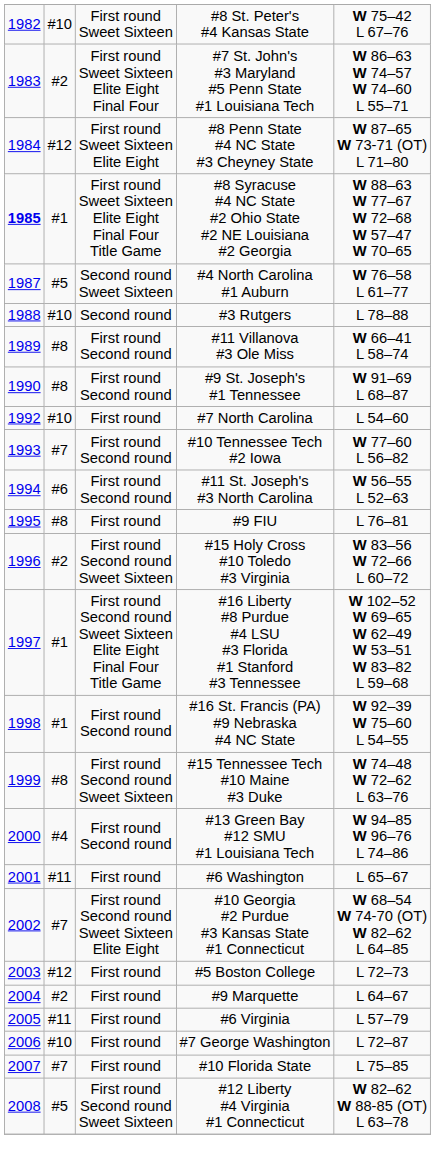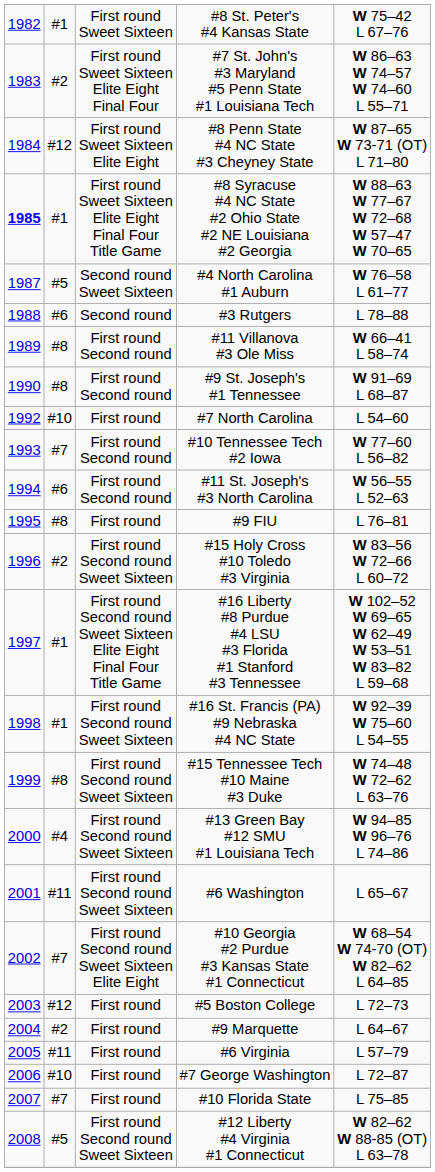 <table class="wikitable" style="text-align:center">
 <tr>
 </tr>
 <tr>
 <td rowspan=1><a href='#'>1982</a></td>
-<td>#10</td>
+<td>#1</td>
 <td>First round<br>Sweet Sixteen</td>
 <td>#8 St. Peter's<br>#4 Kansas State</td>
 <td><strong>W</strong> 75–42<br>L 67–76</td>
 </tr>
 <tr style="text-align:center;">
 <td rowspan=1><a href='#'>1983</a></td>
 <td>#2</td>
 <td>First round<br>Sweet Sixteen<br>Elite Eight<br>Final Four</td>
 <td>#7 St. John's<br>#3 Maryland<br>#5 Penn State<br>#1 Louisiana Tech</td>
 <td><strong>W</strong> 86–63<br><strong>W</strong> 74–57<br><strong>W</strong> 74–60<br>L 55–71</td>
 </tr>
 <tr style="text-align:center;">
 <td rowspan=1><a href='#'>1984</a></td>
 <td>#12</td>
 <td>First round<br>Sweet Sixteen<br>Elite Eight</td>
 <td>#8 Penn State<br>#4 NC State<br>#3 Cheyney State</td>
 <td><strong>W</strong> 87–65<br><strong>W</strong> 73-71 (OT)<br>L 71–80</td>
 </tr>
 <tr style="text-align:center;">
 <td rowspan=1><strong><a href='#'>1985</a></strong></td>
 <td>#1</td>
 <td>First round<br>Sweet Sixteen<br>Elite Eight<br>Final Four<br>Title Game</td>
 <td>#8 Syracuse<br>#4 NC State<br>#2 Ohio State<br>#2 NE Louisiana<br>#2 Georgia</td>
 <td><strong>W</strong> 88–63<br><strong>W</strong> 77–67<br><strong>W</strong> 72–68<br><strong>W</strong> 57–47<br><strong>W</strong> 70–65</td>
 </tr>
 <tr style="text-align:center;">
 <td rowspan=1><a href='#'>1987</a></td>
 <td>#5</td>
 <td>Second round<br>Sweet Sixteen</td>
 <td>#4 North Carolina<br>#1 Auburn</td>
 <td><strong>W</strong> 76–58<br>L 61–77</td>
 </tr>
 <tr style="text-align:center;">
 <td rowspan=1><a href='#'>1988</a></td>
-<td>#10</td>
+<td>#6</td>
 <td>Second round</td>
 <td>#3 Rutgers</td>
 <td>L 78–88</td>
 </tr>
 <tr style="text-align:center;">
 <td rowspan=1><a href='#'>1989</a></td>
 <td>#8</td>
 <td>First round<br>Second round</td>
 <td>#11 Villanova<br>#3 Ole Miss</td>
 <td><strong>W</strong> 66–41<br>L 58–74</td>
 </tr>
 <tr style="text-align:center;">
 <td rowspan=1><a href='#'>1990</a></td>
 <td>#8</td>
 <td>First round<br>Second round</td>
 <td>#9 St. Joseph's<br>#1 Tennessee</td>
 <td><strong>W</strong> 91–69<br>L 68–87</td>
 </tr>
 <tr style="text-align:center;">
 <td rowspan=1><a href='#'>1992</a></td>
 <td>#10</td>
 <td>First round</td>
 <td>#7 North Carolina</td>
 <td>L 54–60</td>
 </tr>
 <tr style="text-align:center;">
 <td rowspan=1><a href='#'>1993</a></td>
 <td>#7</td>
 <td>First round<br>Second round</td>
 <td>#10 Tennessee Tech<br>#2 Iowa</td>
 <td><strong>W</strong> 77–60<br>L 56–82</td>
 </tr>
 <tr style="text-align:center;">
 <td rowspan=1><a href='#'>1994</a></td>
 <td>#6</td>
 <td>First round<br>Second round</td>
 <td>#11 St. Joseph's<br>#3 North Carolina</td>
 <td><strong>W</strong> 56–55<br>L 52–63</td>
 </tr>
 <tr style="text-align:center;">
 <td rowspan=1><a href='#'>1995</a></td>
 <td>#8</td>
 <td>First round</td>
 <td>#9 FIU</td>
 <td>L 76–81</td>
 </tr>
 <tr style="text-align:center;">
 <td rowspan=1><a href='#'>1996</a></td>
 <td>#2</td>
 <td>First round<br>Second round<br>Sweet Sixteen</td>
 <td>#15 Holy Cross<br>#10 Toledo<br>#3 Virginia</td>
 <td><strong>W</strong> 83–56<br><strong>W</strong> 72–66<br>L 60–72</td>
 </tr>
 <tr style="text-align:center;">
 <td rowspan=1><a href='#'>1997</a></td>
 <td>#1</td>
 <td>First round<br>Second round<br>Sweet Sixteen<br>Elite Eight<br>Final Four<br>Title Game</td>
 <td>#16 Liberty<br>#8 Purdue<br>#4 LSU<br>#3 Florida<br>#1 Stanford<br>#3 Tennessee</td>
 <td><strong>W</strong> 102–52<br><strong>W</strong> 69–65<br><strong>W</strong> 62–49<br><strong>W</strong> 53–51<br><strong>W</strong> 83–82<br>L 59–68</td>
 </tr>
 <tr style="text-align:center;">
 <td rowspan=1><a href='#'>1998</a></td>
 <td>#1</td>
-<td>First round<br>Second round</td>
+<td>First round<br>Second round<br>Sweet Sixteen</td>
 <td>#16 St. Francis (PA)<br>#9 Nebraska<br>#4 NC State</td>
 <td><strong>W</strong> 92–39<br><strong>W</strong> 75–60<br>L 54–55</td>
 </tr>
 <tr style="text-align:center;">
 <td rowspan=1><a href='#'>1999</a></td>
 <td>#8</td>
 <td>First round<br>Second round<br>Sweet Sixteen</td>
 <td>#15 Tennessee Tech<br>#10 Maine<br>#3 Duke</td>
 <td><strong>W</strong> 74–48<br><strong>W</strong> 72–62<br>L 63–76</td>
 </tr>
 <tr style="text-align:center;">
 <td rowspan=1><a href='#'>2000</a></td>
 <td>#4</td>
-<td>First round<br>Second round</td>
+<td>First round<br>Second round<br>Sweet Sixteen</td>
 <td>#13 Green Bay<br>#12 SMU<br>#1 Louisiana Tech</td>
 <td><strong>W</strong> 94–85<br><strong>W</strong> 96–76<br>L 74–86</td>
 </tr>
 <tr style="text-align:center;">
 <td rowspan=1><a href='#'>2001</a></td>
 <td>#11</td>
-<td>First round</td>
+<td>First round<br>Second round<br>Sweet Sixteen</td>
 <td>#6 Washington</td>
 <td>L 65–67</td>
 </tr>
 <tr style="text-align:center;">
 <td rowspan=1><a href='#'>2002</a></td>
 <td>#7</td>
 <td>First round<br>Second round<br>Sweet Sixteen<br>Elite Eight</td>
 <td>#10 Georgia<br>#2 Purdue<br>#3 Kansas State<br>#1 Connecticut</td>
 <td><strong>W</strong> 68–54<br><strong>W</strong> 74-70 (OT)<br><strong>W</strong> 82–62<br>L 64–85</td>
 </tr>
 <tr style="text-align:center;">
 <td rowspan=1><a href='#'>2003</a></td>
 <td>#12</td>
 <td>First round</td>
 <td>#5 Boston College</td>
 <td>L 72–73</td>
 </tr>
 <tr style="text-align:center;">
 <td rowspan=1><a href='#'>2004</a></td>
 <td>#2</td>
 <td>First round</td>
 <td>#9 Marquette</td>
 <td>L 64–67</td>
 </tr>
 <tr style="text-align:center;">
 <td rowspan=1><a href='#'>2005</a></td>
 <td>#11</td>
 <td>First round</td>
 <td>#6 Virginia</td>
 <td>L 57–79</td>
 </tr>
 <tr style="text-align:center;">
 <td rowspan=1><a href='#'>2006</a></td>
 <td>#10</td>
 <td>First round</td>
 <td>#7 George Washington</td>
 <td>L 72–87</td>
 </tr>
 <tr style="text-align:center;">
 <td rowspan=1><a href='#'>2007</a></td>
 <td>#7</td>
 <td>First round</td>
 <td>#10 Florida State</td>
 <td>L 75–85</td>
 </tr>
 <tr style="text-align:center;">
 <td rowspan=1><a href='#'>2008</a></td>
 <td>#5</td>
 <td>First round<br>Second round<br>Sweet Sixteen</td>
 <td>#12 Liberty<br>#4 Virginia<br>#1 Connecticut</td>
 <td><strong>W</strong> 82–62<br><strong>W</strong> 88-85 (OT)<br>L 63–78</td>
 </tr>
 <tr style="text-align:center;">
 </tr>
 </table>
